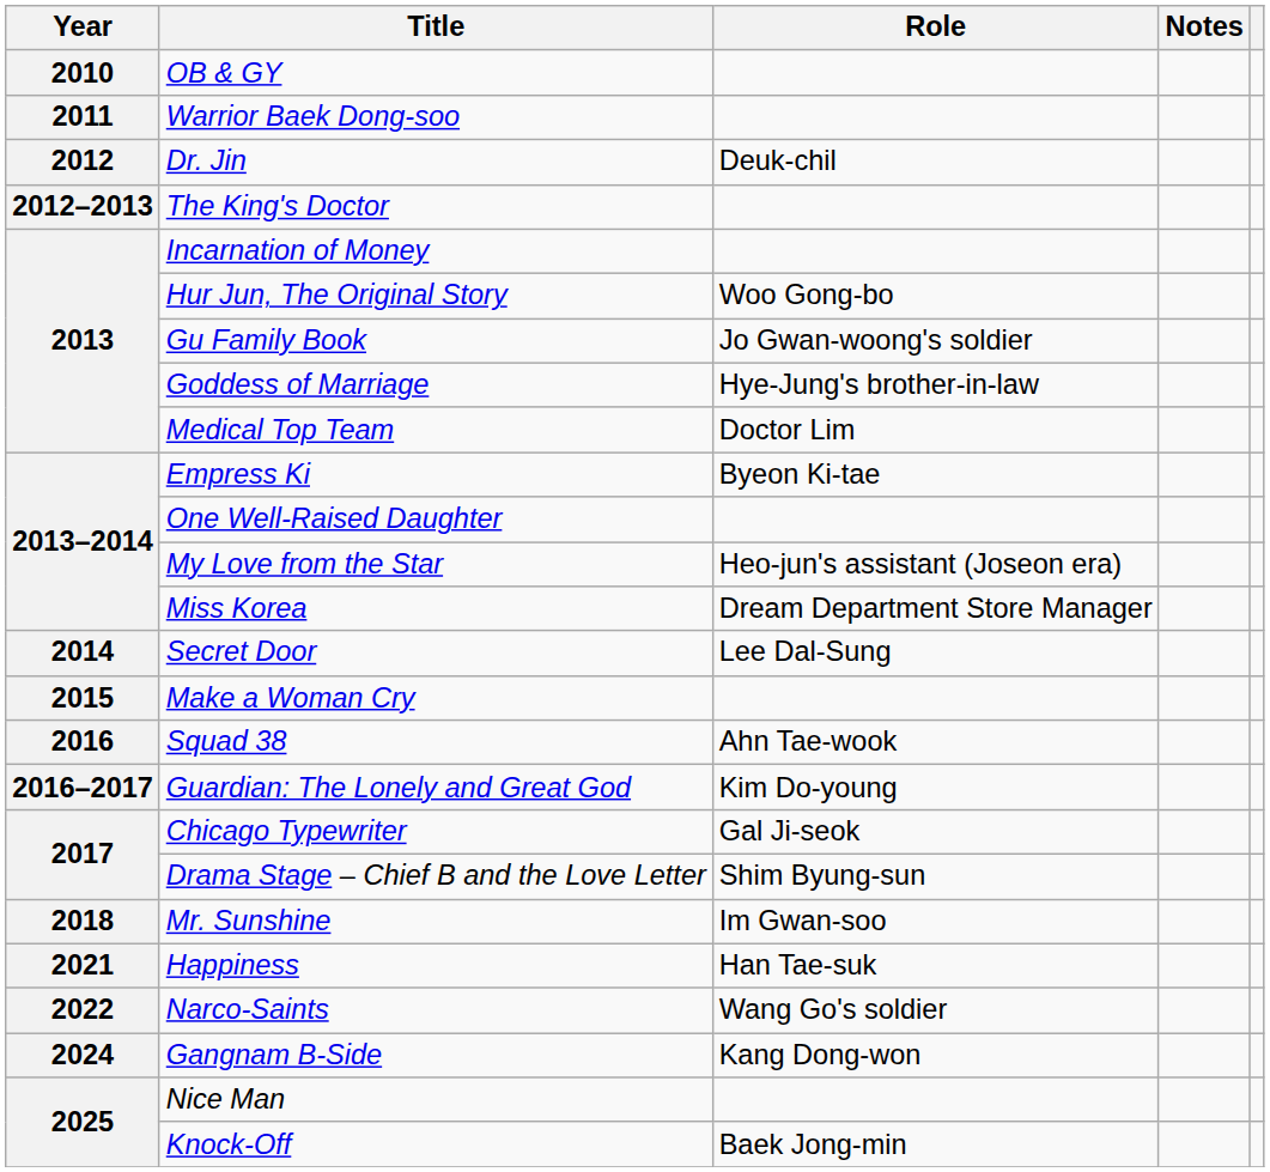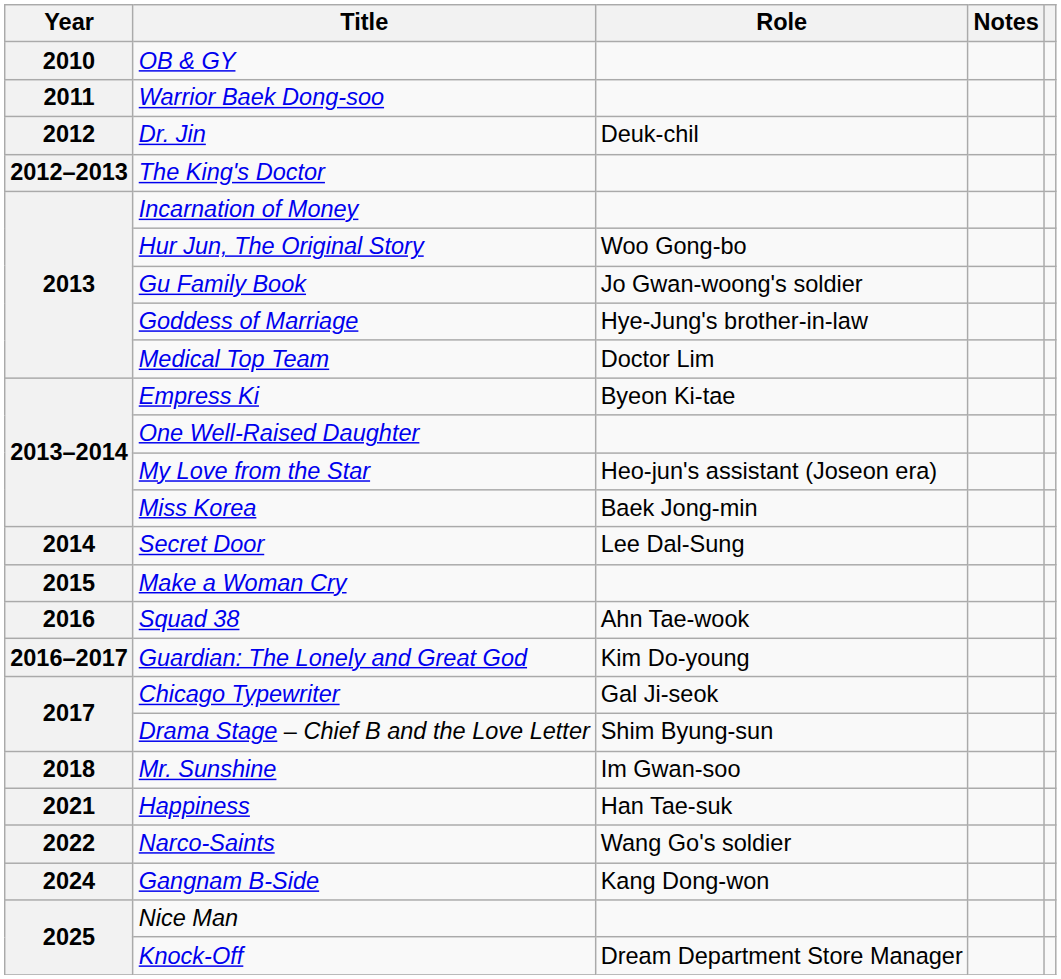 <table class="wikitable plainrowheaders sortable">
 <tr>
 <th scope="col">Year</th>
 <th scope="col">Title</th>
 <th scope="col">Role</th>
 <th scope="col">Notes</th>
 <th scope="col" class="unsortable"></th>
 </tr>
 <tr>
 <th scope="row">2010</th>
 <td><em><a href='#'>OB & GY</a></em></td>
 <td></td>
 <td></td>
 <td style="text-align:center"></td>
 </tr>
 <tr>
 <th scope="row">2011</th>
 <td><em><a href='#'>Warrior Baek Dong-soo</a></em></td>
 <td></td>
 <td></td>
 <td style="text-align:center"></td>
 </tr>
 <tr>
 <th scope="row">2012</th>
 <td><em><a href='#'>Dr. Jin</a></em></td>
 <td>Deuk-chil</td>
 <td></td>
 <td style="text-align:center"></td>
 </tr>
 <tr>
 <th scope="row">2012–2013</th>
 <td><em><a href='#'>The King's Doctor</a></em></td>
 <td></td>
 <td></td>
 <td style="text-align:center"></td>
 </tr>
 <tr>
 <th scope="row" rowspan="5">2013</th>
 <td><em><a href='#'>Incarnation of Money</a></em></td>
 <td></td>
 <td></td>
 <td style="text-align:center"></td>
 </tr>
 <tr>
 <td><em><a href='#'>Hur Jun, The Original Story</a></em></td>
 <td>Woo Gong-bo</td>
 <td></td>
 <td style="text-align:center"></td>
 </tr>
 <tr>
 <td><em><a href='#'>Gu Family Book</a></em></td>
 <td>Jo Gwan-woong's soldier</td>
 <td></td>
 <td style="text-align:center"></td>
 </tr>
 <tr>
 <td><em><a href='#'>Goddess of Marriage</a></em></td>
 <td>Hye-Jung's brother-in-law</td>
 <td></td>
 <td style="text-align:center"></td>
 </tr>
 <tr>
 <td><em><a href='#'>Medical Top Team</a></em></td>
 <td>Doctor Lim</td>
 <td></td>
 <td style="text-align:center"></td>
 </tr>
 <tr>
 <th scope="row" rowspan="4">2013–2014</th>
 <td><em><a href='#'>Empress Ki</a></em></td>
 <td>Byeon Ki-tae</td>
 <td></td>
 <td style="text-align:center"></td>
 </tr>
 <tr>
 <td><em><a href='#'>One Well-Raised Daughter</a></em></td>
 <td></td>
 <td></td>
 <td style="text-align:center"></td>
 </tr>
 <tr>
 <td><em><a href='#'>My Love from the Star</a></em></td>
 <td>Heo-jun's assistant (Joseon era)</td>
 <td></td>
 <td style="text-align:center"></td>
 </tr>
 <tr>
 <td><em><a href='#'>Miss Korea</a></em></td>
-<td>Dream Department Store Manager</td>
+<td>Baek Jong-min</td>
 <td></td>
 <td style="text-align:center"></td>
 </tr>
 <tr>
 <th scope="row">2014</th>
 <td><em><a href='#'>Secret Door</a></em></td>
 <td>Lee Dal-Sung</td>
 <td></td>
 <td style="text-align:center"></td>
 </tr>
 <tr>
 <th scope="row">2015</th>
 <td><em><a href='#'>Make a Woman Cry</a></em></td>
 <td></td>
 <td></td>
 <td style="text-align:center"></td>
 </tr>
 <tr>
 <th scope="row">2016</th>
 <td><em><a href='#'>Squad 38</a></em></td>
 <td>Ahn Tae-wook</td>
 <td></td>
 <td style="text-align:center"></td>
 </tr>
 <tr>
 <th scope="row">2016–2017</th>
 <td><em><a href='#'>Guardian: The Lonely and Great God</a></em></td>
 <td>Kim Do-young</td>
 <td></td>
 <td style="text-align:center"></td>
 </tr>
 <tr>
 <th scope="row" rowspan="2">2017</th>
 <td><em><a href='#'>Chicago Typewriter</a></em></td>
 <td>Gal Ji-seok</td>
 <td></td>
 <td style="text-align:center"></td>
 </tr>
 <tr>
 <td><em><a href='#'>Drama Stage</a></em> – <em>Chief B and the Love Letter</em></td>
 <td>Shim Byung-sun</td>
 <td></td>
 <td style="text-align:center"></td>
 </tr>
 <tr>
 <th scope="row">2018</th>
 <td><em><a href='#'>Mr. Sunshine</a></em></td>
 <td>Im Gwan-soo</td>
 <td></td>
 <td style="text-align:center"></td>
 </tr>
 <tr>
 <th scope="row">2021</th>
 <td><em><a href='#'>Happiness</a></em></td>
 <td>Han Tae-suk</td>
 <td></td>
 <td style="text-align:center"></td>
 </tr>
 <tr>
 <th scope="row">2022</th>
 <td><em><a href='#'>Narco-Saints</a></em></td>
 <td>Wang Go's soldier</td>
 <td></td>
 <td style="text-align:center"></td>
 </tr>
 <tr>
 <th scope="row">2024</th>
 <td><em><a href='#'>Gangnam B-Side</a></em></td>
 <td>Kang Dong-won</td>
 <td></td>
 <td style="text-align:center"></td>
 </tr>
 <tr>
 <th scope="row" rowspan="2">2025</th>
 <td><em>Nice Man</em></td>
 <td></td>
 <td></td>
 <td style="text-align:center"></td>
 </tr>
 <tr>
 <td><em><a href='#'>Knock-Off</a></em></td>
-<td>Baek Jong-min</td>
+<td>Dream Department Store Manager</td>
 <td></td>
 <td style="text-align:center"></td>
 </tr>
 </table>
